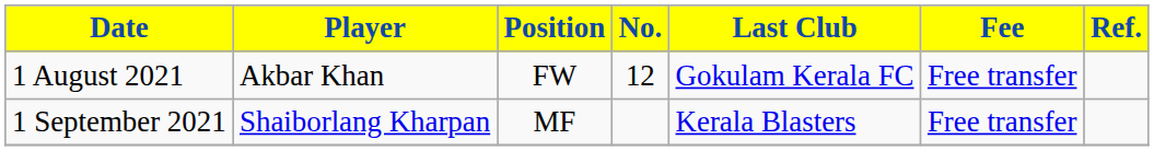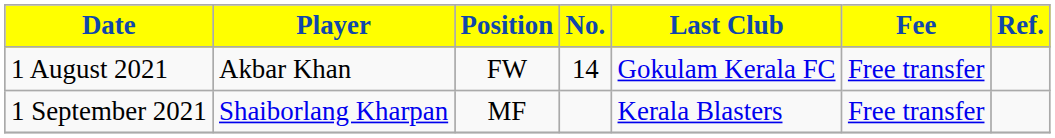 <table class="wikitable sortable">
 <tr>
 <th style="background:#FFFF00; color:#1047AB;"><strong>Date</strong></th>
 <th style="background:#FFFF00; color:#1047AB;"><strong>Player</strong></th>
 <th style="background:#FFFF00; color:#1047AB;"><strong>Position</strong></th>
 <th style="background:#FFFF00; color:#1047AB;"><strong>No.</strong></th>
 <th style="background:#FFFF00; color:#1047AB;">Last Club</th>
 <th style="background:#FFFF00; color:#1047AB;"><strong>Fee</strong></th>
 <th style="background:#FFFF00; color:#1047AB;"><strong>Ref.</strong></th>
 </tr>
 <tr>
 <td>1 August 2021</td>
 <td style="text-align:left;">  Akbar Khan</td>
 <td style="text-align:center;">FW</td>
-<td style="text-align:center;">12</td>
+<td style="text-align:center;">14</td>
 <td style="text-align:left;"> <a href='#'>Gokulam Kerala FC</a></td>
 <td><a href='#'>Free transfer</a></td>
 <td></td>
 </tr>
 <tr>
 <td>1 September 2021</td>
 <td style="text-align:left;">  <a href='#'>Shaiborlang Kharpan</a></td>
 <td style="text-align:center;">MF</td>
 <td style="text-align:center;"></td>
 <td style="text-align:left;"> <a href='#'>Kerala Blasters</a></td>
 <td><a href='#'>Free transfer</a></td>
 <td></td>
 </tr>
 <tr>
 </tr>
 </table>
